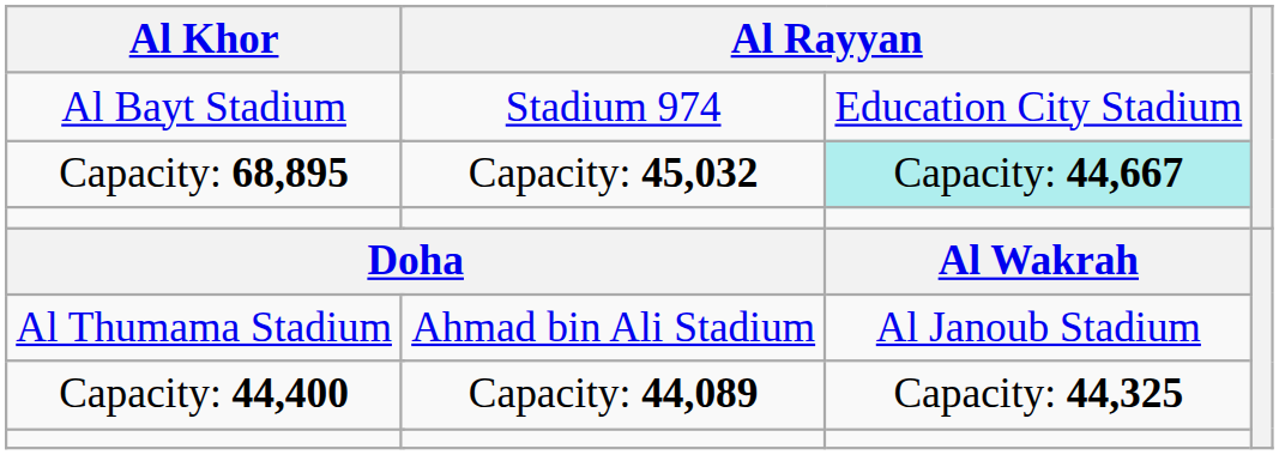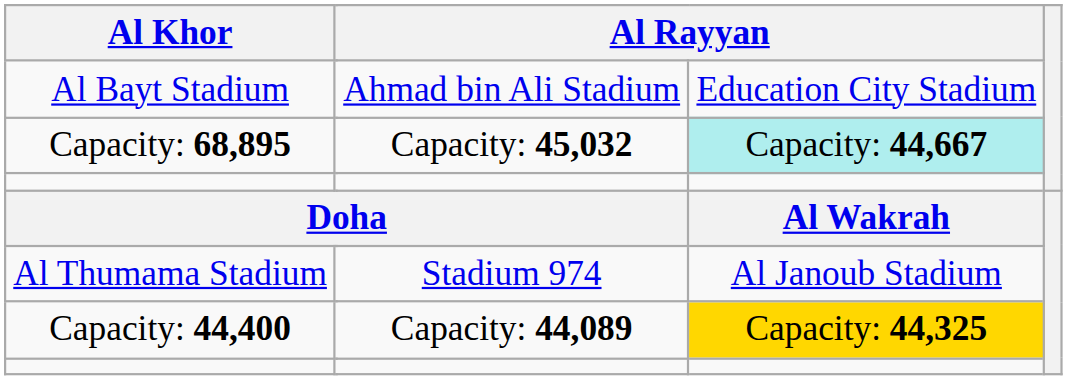 <table class="wikitable" style="text-align:center;">
 <tr>
 <th rowspan="1" colspan="2"><a href='#'>Al Khor</a></th>
 <th colspan="2"><a href='#'>Al Rayyan</a><br></th>
 <th rowspan="4"></th>
 </tr>
 <tr>
 <td colspan="2"><a href='#'>Al Bayt Stadium</a></td>
-<td><a href='#'>Stadium 974</a></td>
+<td><a href='#'>Ahmad bin Ali Stadium</a></td>
 <td><a href='#'>Education City Stadium</a></td>
 </tr>
 <tr>
 <td colspan="2">Capacity: <strong>68,895</strong></td>
 <td>Capacity: <strong>45,032</strong></td>
 <td style="background: paleturquoise;">Capacity: <strong>44,667</strong></td>
 </tr>
 <tr>
 <td colspan="2"></td>
 <td></td>
 <td></td>
 </tr>
 <tr>
 <th colspan="3" rowspan="1"><a href='#'>Doha</a></th>
 <th><a href='#'>Al Wakrah</a></th>
 <th rowspan="4"></th>
 </tr>
 <tr>
 <td colspan="2"><a href='#'>Al Thumama Stadium</a></td>
-<td><a href='#'>Ahmad bin Ali Stadium</a></td>
+<td><a href='#'>Stadium 974</a></td>
 <td><a href='#'>Al Janoub Stadium</a></td>
 </tr>
 <tr>
 <td colspan="2">Capacity: <strong>44,400</strong></td>
 <td>Capacity: <strong>44,089</strong></td>
-<td>Capacity: <strong>44,325</strong></td>
+<td style="background: gold;">Capacity: <strong>44,325</strong></td>
 </tr>
 <tr>
 <td colspan="2"></td>
 <td></td>
 <td></td>
 </tr>
 </table>
